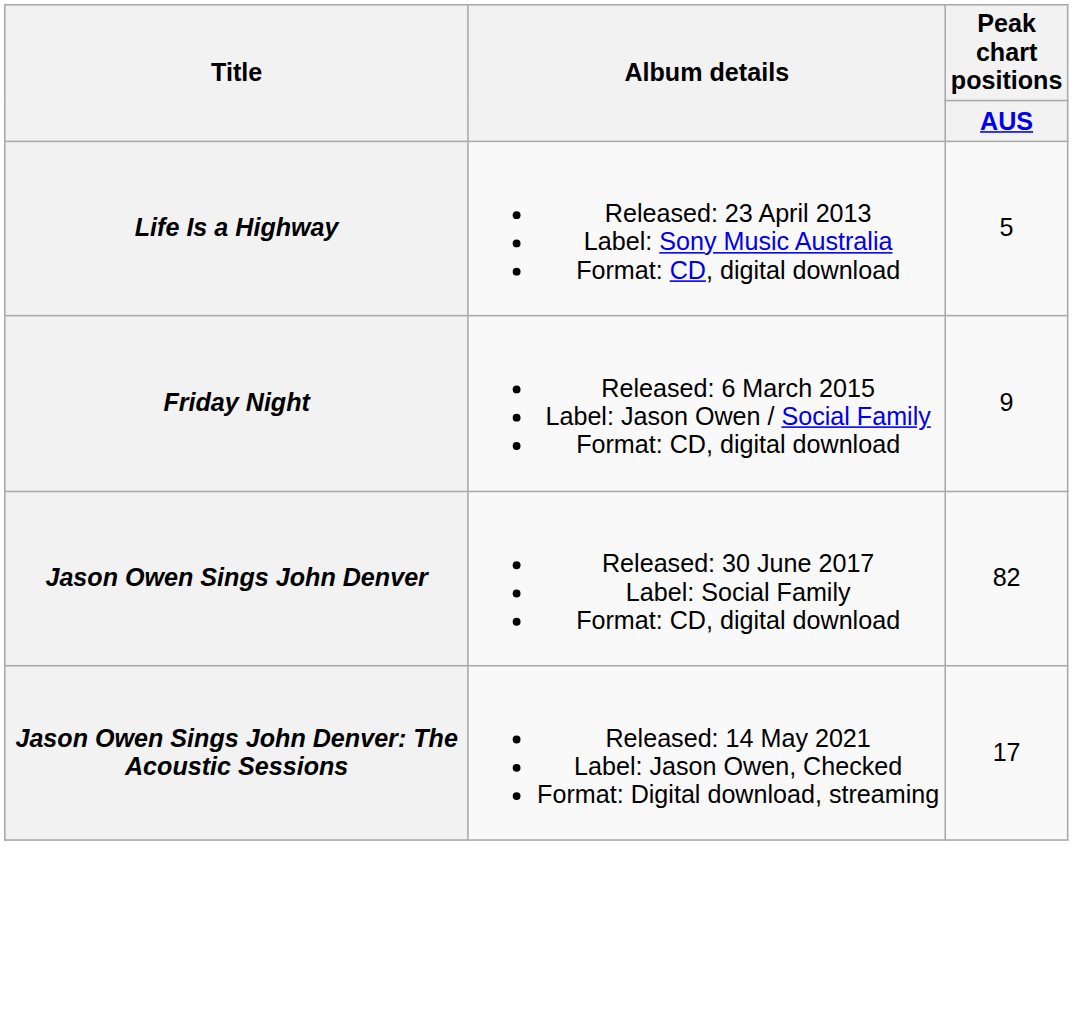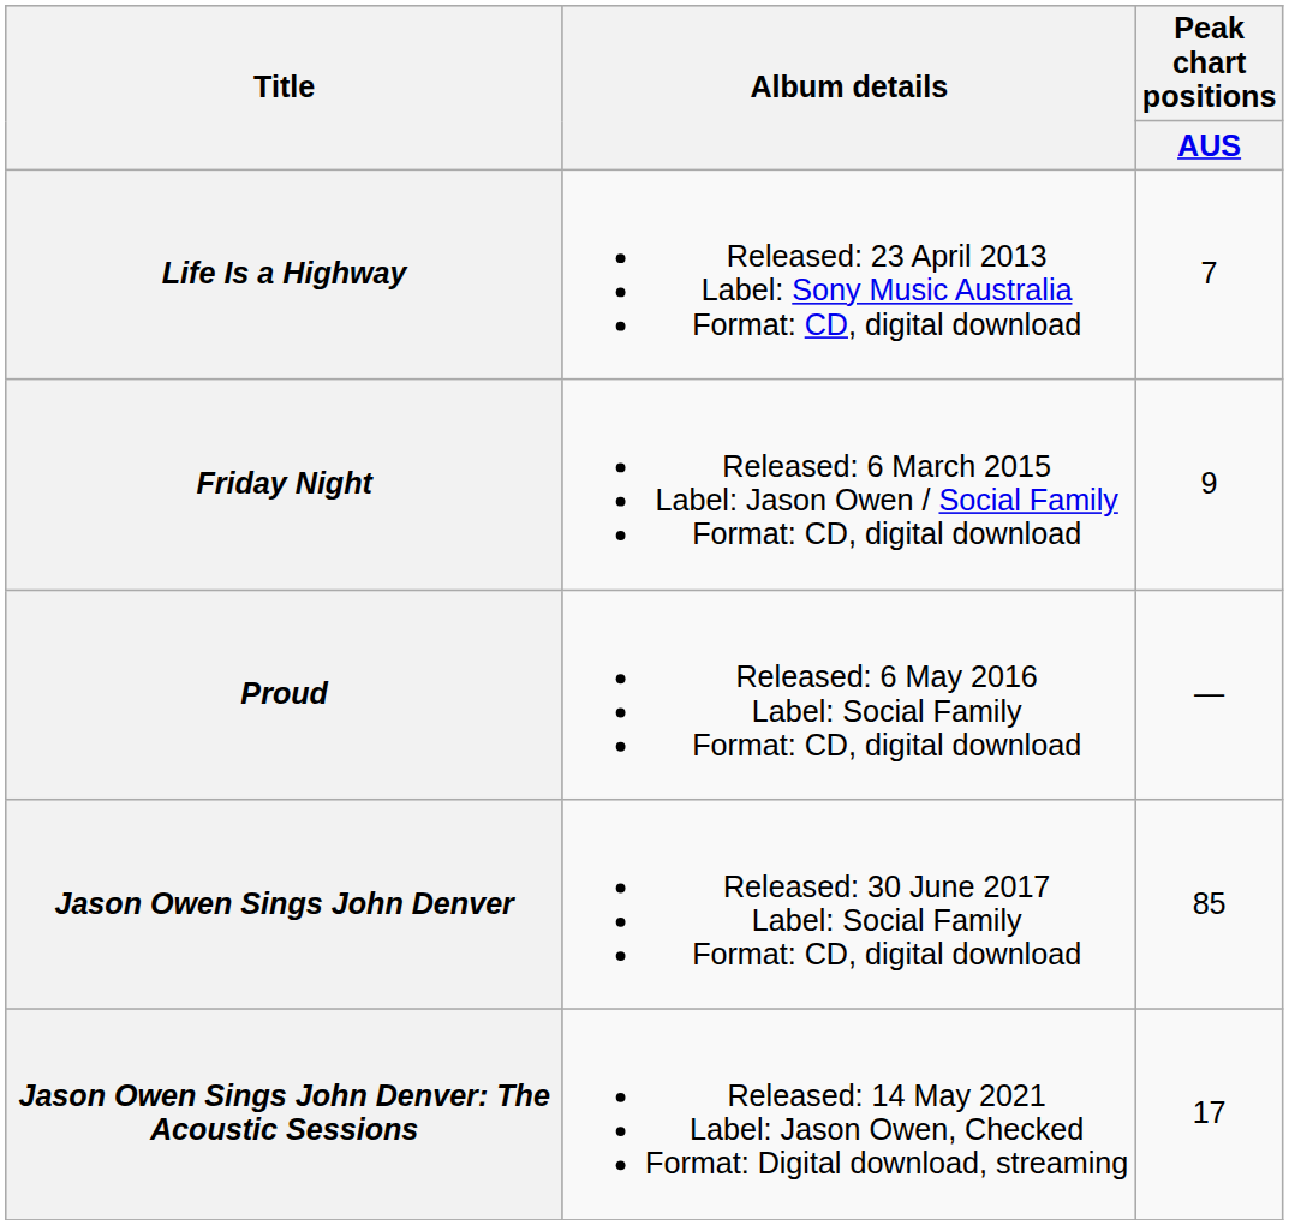 <table class="wikitable plainrowheaders" style="text-align:center;">
 <tr>
 <th scope="col" rowspan="2" style="width:18em;">Title</th>
 <th scope="col" rowspan="2">Album details</th>
 <th scope="col">Peak chart positions</th>
 </tr>
 <tr>
 <th scope="col" style="width:3em;"><a href='#'>AUS</a><br></th>
 </tr>
 <tr>
 <th scope="row"><em>Life Is a Highway</em></th>
 <td><br><ul><li>Released: 23 April 2013</li><li>Label: <a href='#'>Sony Music Australia</a></li><li>Format: <a href='#'>CD</a>, digital download</li></ul></td>
-<td>5</td>
+<td>7</td>
 </tr>
 <tr>
 <th scope="row"><em>Friday Night</em></th>
 <td><br><ul><li>Released: 6 March 2015</li><li>Label: Jason Owen / <a href='#'>Social Family</a></li><li>Format: CD, digital download</li></ul></td>
 <td>9</td>
 </tr>
 <tr>
+<th scope="row"><em>Proud</em></th>
+<td><br><ul><li>Released: 6 May 2016</li><li>Label: Social Family</li><li>Format: CD, digital download</li></ul></td>
+<td>—</td>
+</tr>
+<tr>
 <th scope="row"><em>Jason Owen Sings John Denver</em></th>
 <td><br><ul><li>Released: 30 June 2017</li><li>Label: Social Family</li><li>Format: CD, digital download</li></ul></td>
-<td>82</td>
+<td>85</td>
 </tr>
 <tr>
 <th scope="row"><em>Jason Owen Sings John Denver: The Acoustic Sessions</em></th>
 <td><br><ul><li>Released: 14 May 2021</li><li>Label: Jason Owen, Checked</li><li>Format: Digital download, streaming</li></ul></td>
 <td>17<br></td>
 </tr>
 </table>
